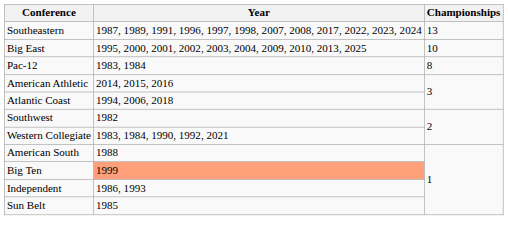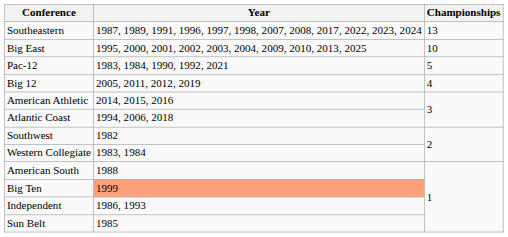 <table class="wikitable sortable">
 <tr>
 <th>Conference</th>
 <th>Year</th>
 <th>Championships</th>
 </tr>
 <tr>
 <td>Southeastern</td>
 <td>1987, 1989, 1991, 1996, 1997, 1998, 2007, 2008, 2017, 2022, 2023, 2024</td>
 <td>13</td>
 </tr>
 <tr>
 <td>Big East</td>
 <td>1995, 2000, 2001, 2002, 2003, 2004, 2009, 2010, 2013, 2025</td>
 <td>10</td>
 </tr>
 <tr>
 <td>Pac-12</td>
-<td>1983, 1984</td>
-<td>8</td>
+<td>1983, 1984, 1990, 1992, 2021</td>
+<td>5</td>
+</tr>
+<tr>
+<td>Big 12</td>
+<td>2005, 2011, 2012, 2019</td>
+<td>4</td>
 </tr>
 <tr>
 <td>American Athletic</td>
 <td>2014, 2015, 2016</td>
 <td rowspan=2>3</td>
 </tr>
 <tr>
 <td>Atlantic Coast</td>
 <td>1994, 2006, 2018</td>
 </tr>
 <tr>
 <td>Southwest</td>
 <td>1982</td>
 <td rowspan=2>2</td>
 </tr>
 <tr>
 <td>Western Collegiate</td>
-<td>1983, 1984, 1990, 1992, 2021</td>
+<td>1983, 1984</td>
 </tr>
 <tr>
 <td>American South</td>
 <td>1988</td>
 <td rowspan=4>1</td>
 </tr>
 <tr>
 <td>Big Ten</td>
 <td style="background: lightsalmon;">1999</td>
 </tr>
 <tr>
 <td>Independent</td>
 <td>1986, 1993</td>
 </tr>
 <tr>
 <td>Sun Belt</td>
 <td>1985</td>
 </tr>
 </table>
